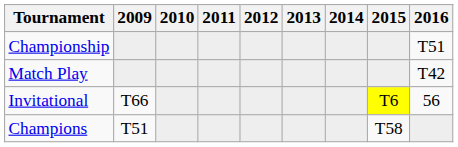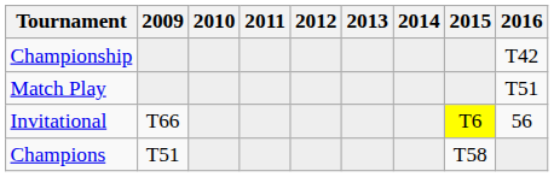 <table class="wikitable" style="text-align:center;">
 <tr>
 <th>Tournament</th>
 <th>2009</th>
 <th>2010</th>
 <th>2011</th>
 <th>2012</th>
 <th>2013</th>
 <th>2014</th>
 <th>2015</th>
 <th>2016</th>
 </tr>
 <tr>
 <td align="left"><a href='#'>Championship</a></td>
 <td style="background:#eeeeee;"></td>
 <td style="background:#eeeeee;"></td>
 <td style="background:#eeeeee;"></td>
 <td style="background:#eeeeee;"></td>
 <td style="background:#eeeeee;"></td>
 <td style="background:#eeeeee;"></td>
 <td style="background:#eeeeee;"></td>
-<td>T51</td>
+<td>T42</td>
 </tr>
 <tr>
 <td align="left"><a href='#'>Match Play</a></td>
 <td style="background:#eeeeee;"></td>
 <td style="background:#eeeeee;"></td>
 <td style="background:#eeeeee;"></td>
 <td style="background:#eeeeee;"></td>
 <td style="background:#eeeeee;"></td>
 <td style="background:#eeeeee;"></td>
 <td style="background:#eeeeee;"></td>
-<td>T42</td>
+<td>T51</td>
 </tr>
 <tr>
 <td align="left"><a href='#'>Invitational</a></td>
 <td>T66</td>
 <td style="background:#eeeeee;"></td>
 <td style="background:#eeeeee;"></td>
 <td style="background:#eeeeee;"></td>
 <td style="background:#eeeeee;"></td>
 <td style="background:#eeeeee;"></td>
 <td style="background:yellow;">T6</td>
 <td>56</td>
 </tr>
 <tr>
 <td align="left"><a href='#'>Champions</a></td>
 <td>T51</td>
 <td style="background:#eeeeee;"></td>
 <td style="background:#eeeeee;"></td>
 <td style="background:#eeeeee;"></td>
 <td style="background:#eeeeee;"></td>
 <td style="background:#eeeeee;"></td>
 <td>T58</td>
 <td style="background:#eeeeee;"></td>
 </tr>
 </table>
